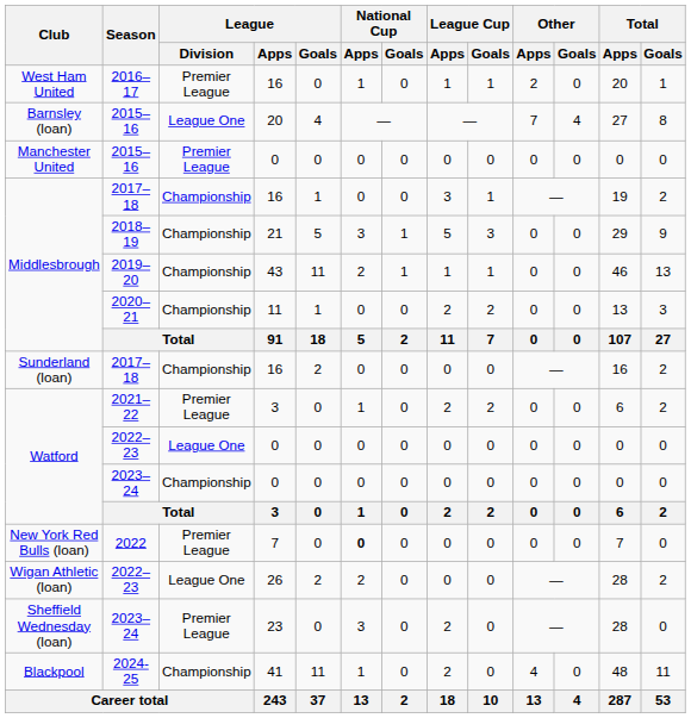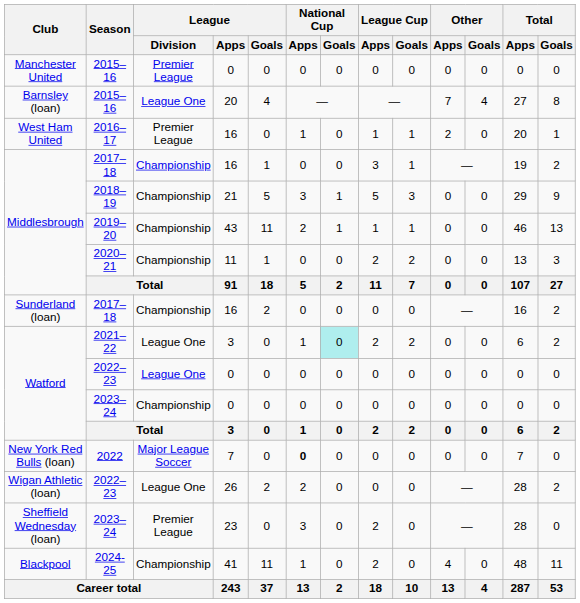 <table class="wikitable" style="text-align: center">
 <tr>
 <th rowspan="2">Club</th>
 <th rowspan="2">Season</th>
 <th colspan="3">League</th>
 <th colspan="2">National Cup</th>
 <th colspan="2">League Cup</th>
 <th colspan="2">Other</th>
 <th colspan="2">Total</th>
 </tr>
 <tr>
 <th>Division</th>
 <th>Apps</th>
 <th>Goals</th>
 <th>Apps</th>
 <th>Goals</th>
 <th>Apps</th>
 <th>Goals</th>
 <th>Apps</th>
 <th>Goals</th>
 <th>Apps</th>
 <th>Goals</th>
 </tr>
 <tr>
-<td><a href='#'>West Ham United</a></td>
-<td><a href='#'>2016–17</a></td>
-<td>Premier League</td>
-<td>16</td>
+<td><a href='#'>Manchester United</a></td>
+<td><a href='#'>2015–16</a></td>
+<td><a href='#'>Premier League</a></td>
 <td>0</td>
-<td>1</td>
 <td>0</td>
-<td>1</td>
-<td>1</td>
-<td>2</td>
 <td>0</td>
-<td>20</td>
-<td>1</td>
+<td>0</td>
+<td>0</td>
+<td>0</td>
+<td>0</td>
+<td>0</td>
+<td>0</td>
+<td>0</td>
 </tr>
 <tr>
 <td><a href='#'>Barnsley</a> (loan)</td>
 <td><a href='#'>2015–16</a></td>
 <td><a href='#'>League One</a></td>
 <td>20</td>
 <td>4</td>
 <td colspan="2">—</td>
 <td colspan="2">—</td>
 <td>7</td>
 <td>4</td>
 <td>27</td>
 <td>8</td>
 </tr>
 <tr>
-<td><a href='#'>Manchester United</a></td>
-<td><a href='#'>2015–16</a></td>
-<td><a href='#'>Premier League</a></td>
+<td><a href='#'>West Ham United</a></td>
+<td><a href='#'>2016–17</a></td>
+<td>Premier League</td>
+<td>16</td>
 <td>0</td>
+<td>1</td>
 <td>0</td>
+<td>1</td>
+<td>1</td>
+<td>2</td>
 <td>0</td>
-<td>0</td>
-<td>0</td>
-<td>0</td>
-<td>0</td>
-<td>0</td>
-<td>0</td>
-<td>0</td>
+<td>20</td>
+<td>1</td>
 </tr>
 <tr>
 <td rowspan="5"><a href='#'>Middlesbrough</a></td>
 <td><a href='#'>2017–18</a></td>
 <td><a href='#'>Championship</a></td>
 <td>16</td>
 <td>1</td>
 <td>0</td>
 <td>0</td>
 <td>3</td>
 <td>1</td>
 <td colspan="2">—</td>
 <td>19</td>
 <td>2</td>
 </tr>
 <tr>
 <td><a href='#'>2018–19</a></td>
 <td>Championship</td>
 <td>21</td>
 <td>5</td>
 <td>3</td>
 <td>1</td>
 <td>5</td>
 <td>3</td>
 <td>0</td>
 <td>0</td>
 <td>29</td>
 <td>9</td>
 </tr>
 <tr>
 <td><a href='#'>2019–20</a></td>
 <td>Championship</td>
 <td>43</td>
 <td>11</td>
 <td>2</td>
 <td>1</td>
 <td>1</td>
 <td>1</td>
 <td>0</td>
 <td>0</td>
 <td>46</td>
 <td>13</td>
 </tr>
 <tr>
 <td><a href='#'>2020–21</a></td>
 <td>Championship</td>
 <td>11</td>
 <td>1</td>
 <td>0</td>
 <td>0</td>
 <td>2</td>
 <td>2</td>
 <td>0</td>
 <td>0</td>
 <td>13</td>
 <td>3</td>
 </tr>
 <tr>
 <th colspan="2">Total</th>
 <th>91</th>
 <th>18</th>
 <th>5</th>
 <th>2</th>
 <th>11</th>
 <th>7</th>
 <th>0</th>
 <th>0</th>
 <th>107</th>
 <th>27</th>
 </tr>
 <tr>
 <td><a href='#'>Sunderland</a> (loan)</td>
 <td><a href='#'>2017–18</a></td>
 <td>Championship</td>
 <td>16</td>
 <td>2</td>
 <td>0</td>
 <td>0</td>
 <td>0</td>
 <td>0</td>
 <td colspan="2">—</td>
 <td>16</td>
 <td>2</td>
 </tr>
 <tr>
 <td rowspan=4><a href='#'>Watford</a></td>
 <td><a href='#'>2021–22</a></td>
-<td>Premier League</td>
+<td>League One</td>
 <td>3</td>
 <td>0</td>
 <td>1</td>
-<td>0</td>
+<td style="background: paleturquoise;">0</td>
 <td>2</td>
 <td>2</td>
 <td>0</td>
 <td>0</td>
 <td>6</td>
 <td>2</td>
 </tr>
 <tr>
 <td><a href='#'>2022–23</a></td>
 <td><a href='#'>League One</a></td>
 <td>0</td>
 <td>0</td>
 <td>0</td>
 <td>0</td>
 <td>0</td>
 <td>0</td>
 <td>0</td>
 <td>0</td>
 <td>0</td>
 <td>0</td>
 </tr>
 <tr>
 <td><a href='#'>2023–24</a></td>
 <td>Championship</td>
 <td>0</td>
 <td>0</td>
 <td>0</td>
 <td>0</td>
 <td>0</td>
 <td>0</td>
 <td>0</td>
 <td>0</td>
 <td>0</td>
 <td>0</td>
 </tr>
 <tr>
 <th colspan="2">Total</th>
 <th>3</th>
 <th>0</th>
 <th>1</th>
 <th>0</th>
 <th>2</th>
 <th>2</th>
 <th>0</th>
 <th>0</th>
 <th>6</th>
 <th>2</th>
 </tr>
 <tr>
 <td><a href='#'>New York Red Bulls</a> (loan)</td>
 <td><a href='#'>2022</a></td>
-<td>Premier League</td>
+<td><a href='#'>Major League Soccer</a></td>
 <td>7</td>
 <td>0</td>
 <td><strong>0</strong></td>
 <td>0</td>
 <td>0</td>
 <td>0</td>
 <td>0</td>
 <td>0</td>
 <td>7</td>
 <td>0</td>
 </tr>
 <tr>
 <td><a href='#'>Wigan Athletic</a> (loan)</td>
 <td><a href='#'>2022–23</a></td>
 <td>League One</td>
 <td>26</td>
 <td>2</td>
 <td>2</td>
 <td>0</td>
 <td>0</td>
 <td>0</td>
 <td colspan="2">—</td>
 <td>28</td>
 <td>2</td>
 </tr>
 <tr>
 <td><a href='#'>Sheffield Wednesday</a> (loan)</td>
 <td><a href='#'>2023–24</a></td>
 <td>Premier League</td>
 <td>23</td>
 <td>0</td>
 <td>3</td>
 <td>0</td>
 <td>2</td>
 <td>0</td>
 <td colspan="2">—</td>
 <td>28</td>
 <td>0</td>
 </tr>
 <tr>
 <td><a href='#'>Blackpool</a></td>
 <td><a href='#'>2024-25</a></td>
 <td>Championship</td>
 <td>41</td>
 <td>11</td>
 <td>1</td>
 <td>0</td>
 <td>2</td>
 <td>0</td>
 <td>4</td>
 <td>0</td>
 <td>48</td>
 <td>11</td>
 </tr>
 <tr>
 <th colspan="3">Career total</th>
 <th>243</th>
 <th>37</th>
 <th>13</th>
 <th>2</th>
 <th>18</th>
 <th>10</th>
 <th>13</th>
 <th>4</th>
 <th>287</th>
 <th>53</th>
 </tr>
 </table>
